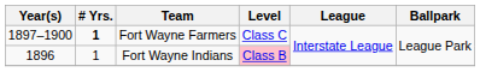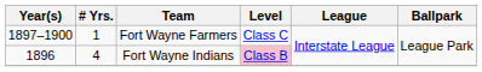 <table class="wikitable" style="text-align:center; font-size: 95%;">
 <tr>
 <th>Year(s)</th>
 <th># Yrs.</th>
 <th>Team</th>
 <th>Level</th>
 <th>League</th>
 <th>Ballpark</th>
 </tr>
 <tr>
 <td>1897–1900</td>
-<td><strong>1</strong></td>
+<td>1</td>
 <td>Fort Wayne Farmers</td>
 <td><a href='#'>Class C</a></td>
 <td rowspan=2><a href='#'>Interstate League</a></td>
 <td rowspan=2>League Park</td>
 </tr>
 <tr>
 <td>1896</td>
-<td>1</td>
+<td>4</td>
 <td>Fort Wayne Indians</td>
 <td style="background: pink;"><a href='#'>Class B</a></td>
 </tr>
 <tr>
 </tr>
 </table>
